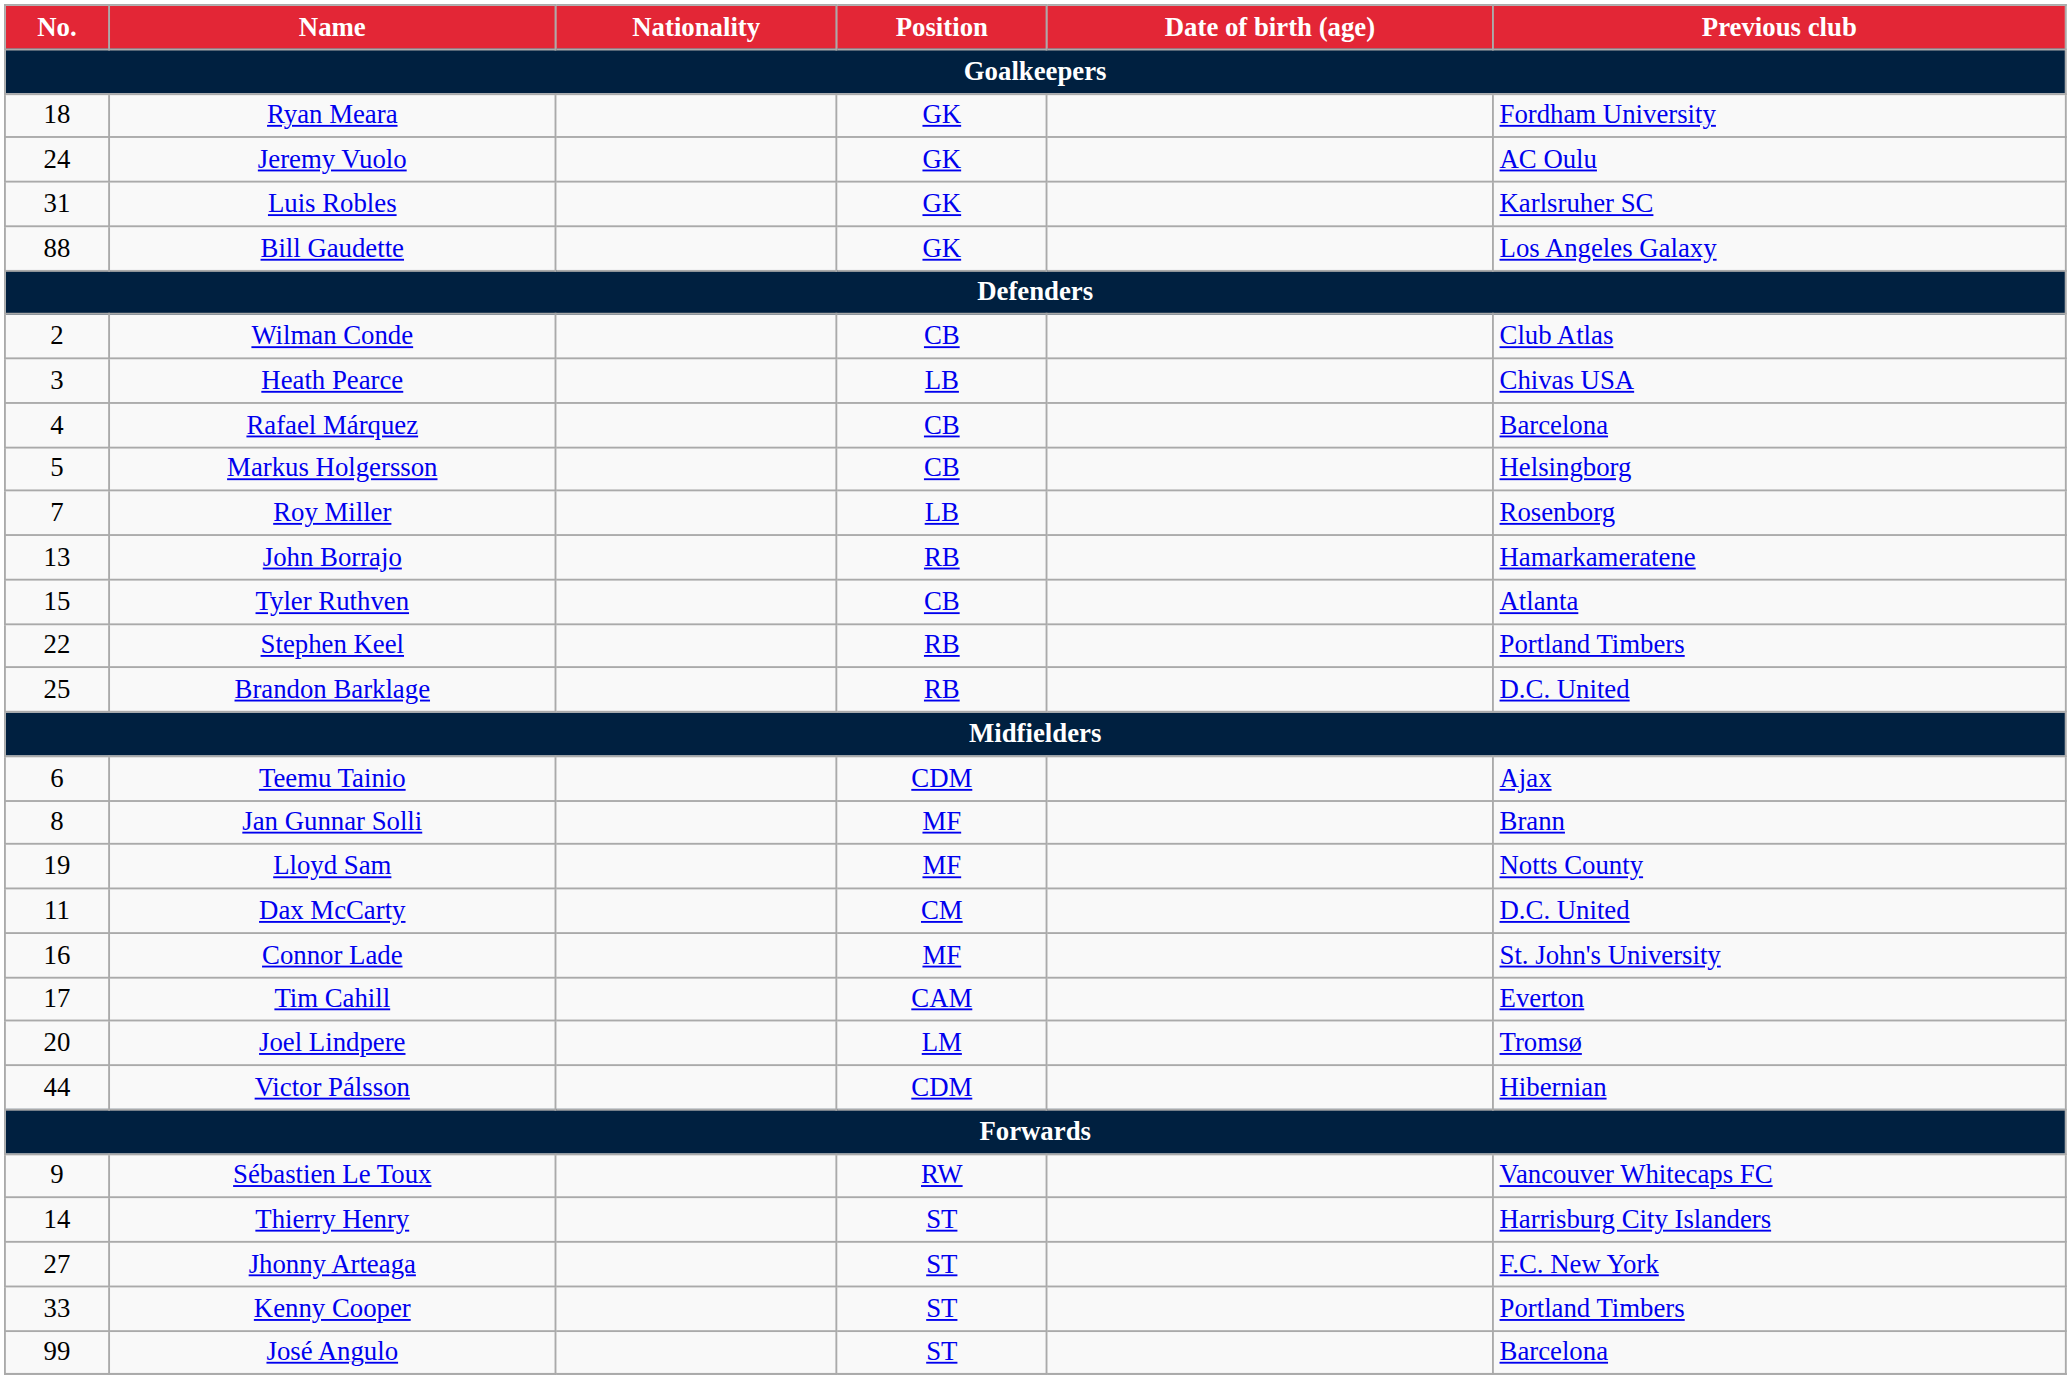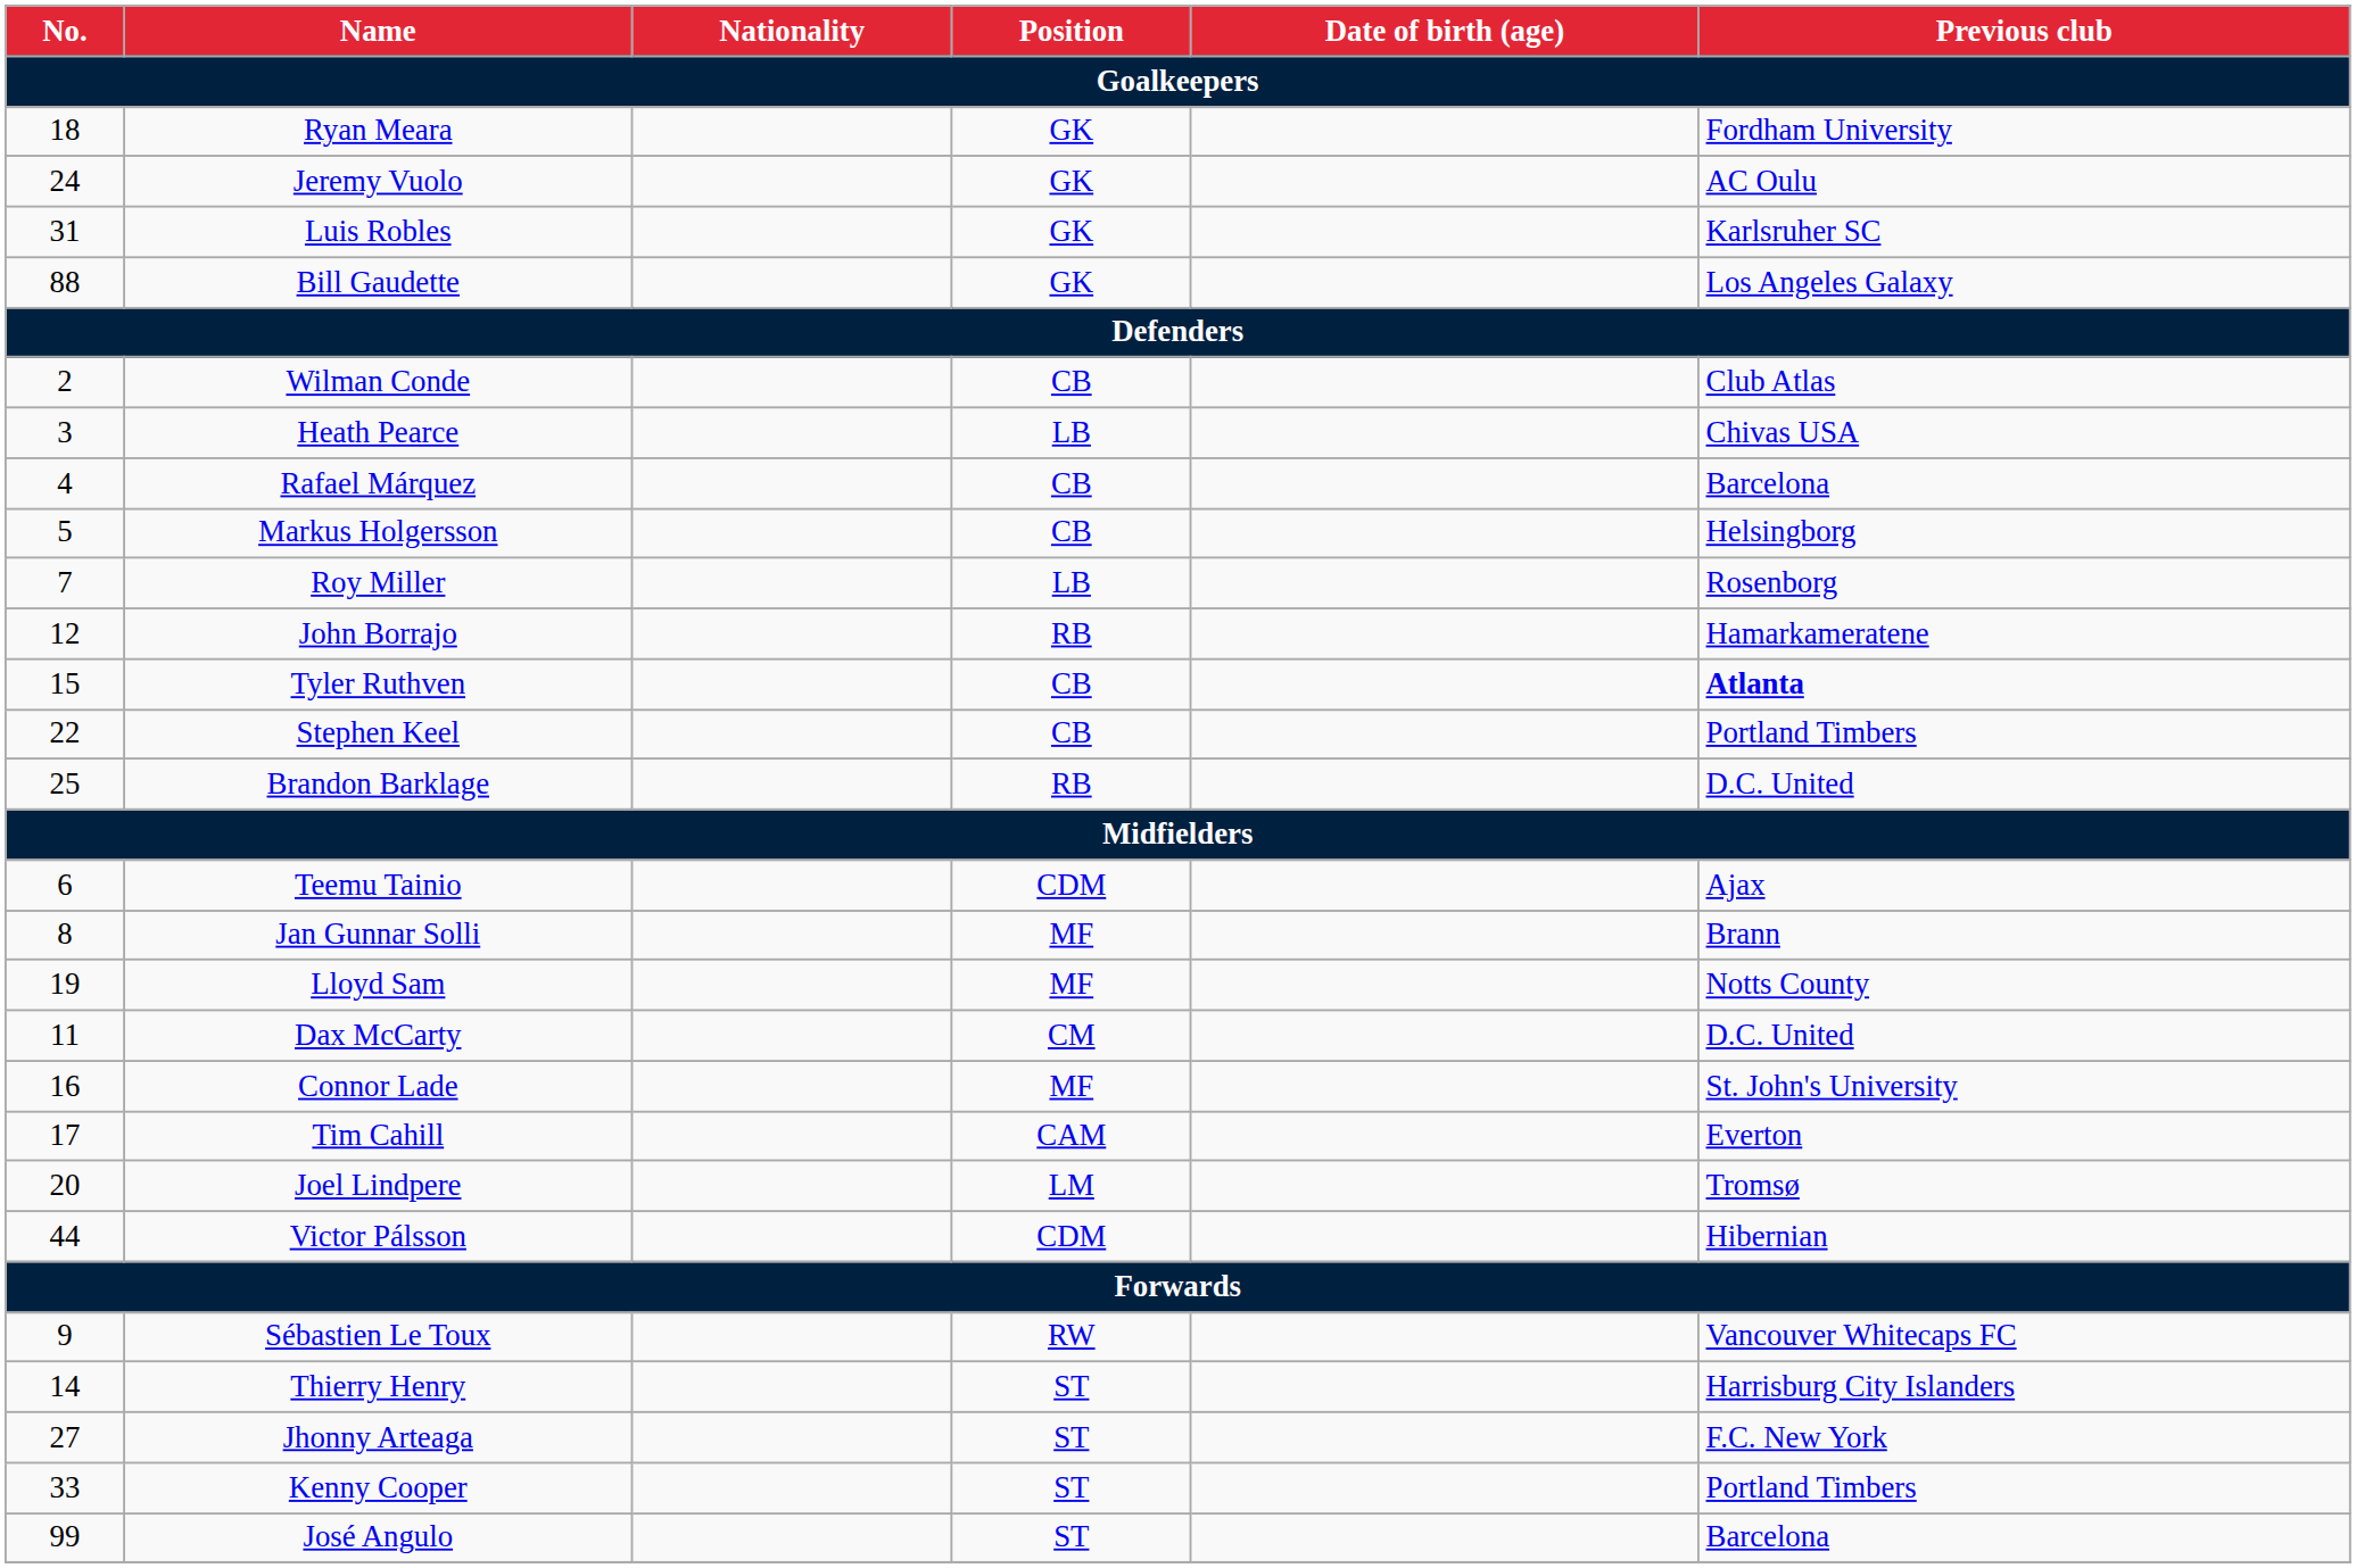 <table class="wikitable" style="text-align:center; font-size:90%; width:70%">
 <tr>
 <th style="background:#E32636; color:white; text-align:center;">No.</th>
 <th style="background:#E32636; color:white; text-align:center;">Name</th>
 <th style="background:#E32636; color:white; text-align:center;">Nationality</th>
 <th style="background:#E32636; color:white; text-align:center;">Position</th>
 <th style="background:#E32636; color:white; text-align:center;">Date of birth (age)</th>
 <th style="background:#E32636; color:white; text-align:center;">Previous club</th>
 </tr>
 <tr>
 <th colspan="7"  style="background:#002040; color:white; text-align:center;">Goalkeepers</th>
 </tr>
 <tr>
 <td>18</td>
 <td><a href='#'>Ryan Meara</a></td>
 <td></td>
 <td><a href='#'>GK</a></td>
 <td></td>
 <td align=left> <a href='#'>Fordham University</a></td>
 </tr>
 <tr>
 <td>24</td>
 <td><a href='#'>Jeremy Vuolo</a></td>
 <td></td>
 <td><a href='#'>GK</a></td>
 <td></td>
 <td align=left> <a href='#'>AC Oulu</a></td>
 </tr>
 <tr>
 <td>31</td>
 <td><a href='#'>Luis Robles</a></td>
 <td></td>
 <td><a href='#'>GK</a></td>
 <td></td>
 <td align=left> <a href='#'>Karlsruher SC</a></td>
 </tr>
 <tr>
 <td>88</td>
 <td><a href='#'>Bill Gaudette</a></td>
 <td></td>
 <td><a href='#'>GK</a></td>
 <td></td>
 <td align=left> <a href='#'>Los Angeles Galaxy</a></td>
 </tr>
 <tr>
 <th colspan="6"  style="background:#002040; color:white; text-align:center;">Defenders</th>
 </tr>
 <tr>
 <td>2</td>
 <td><a href='#'>Wilman Conde</a></td>
 <td></td>
 <td><a href='#'>CB</a></td>
 <td></td>
 <td align=left> <a href='#'>Club Atlas</a></td>
 </tr>
 <tr>
 <td>3</td>
 <td><a href='#'>Heath Pearce</a></td>
 <td></td>
 <td><a href='#'>LB</a></td>
 <td></td>
 <td align=left> <a href='#'>Chivas USA</a></td>
 </tr>
 <tr>
 <td>4</td>
 <td><a href='#'>Rafael Márquez</a></td>
 <td></td>
 <td><a href='#'>CB</a></td>
 <td></td>
 <td align=left> <a href='#'>Barcelona</a></td>
 </tr>
 <tr>
 <td>5</td>
 <td><a href='#'>Markus Holgersson</a></td>
 <td></td>
 <td><a href='#'>CB</a></td>
 <td></td>
 <td align=left> <a href='#'>Helsingborg</a></td>
 </tr>
 <tr>
 <td>7</td>
 <td><a href='#'>Roy Miller</a></td>
 <td></td>
 <td><a href='#'>LB</a></td>
 <td></td>
 <td align=left> <a href='#'>Rosenborg</a></td>
 </tr>
 <tr>
-<td>13</td>
+<td>12</td>
 <td><a href='#'>John Borrajo</a></td>
 <td></td>
 <td><a href='#'>RB</a></td>
 <td></td>
 <td align=left> <a href='#'>Hamarkameratene</a></td>
 </tr>
 <tr>
 <td>15</td>
 <td><a href='#'>Tyler Ruthven</a></td>
 <td></td>
 <td><a href='#'>CB</a></td>
 <td></td>
-<td align=left> <a href='#'>Atlanta</a></td>
+<td align=left><strong> <a href='#'>Atlanta</a></strong></td>
 </tr>
 <tr>
 <td>22</td>
 <td><a href='#'>Stephen Keel</a></td>
 <td></td>
-<td><a href='#'>RB</a></td>
+<td><a href='#'>CB</a></td>
 <td></td>
 <td align=left> <a href='#'>Portland Timbers</a></td>
 </tr>
 <tr>
 <td>25</td>
 <td><a href='#'>Brandon Barklage</a></td>
 <td></td>
 <td><a href='#'>RB</a></td>
 <td></td>
 <td align=left> <a href='#'>D.C. United</a></td>
 </tr>
 <tr>
 <th colspan="6"  style="background:#002040; color:white; text-align:center;">Midfielders</th>
 </tr>
 <tr>
 <td>6</td>
 <td><a href='#'>Teemu Tainio</a></td>
 <td></td>
 <td><a href='#'>CDM</a></td>
 <td></td>
 <td align=left> <a href='#'>Ajax</a></td>
 </tr>
 <tr>
 <td>8</td>
 <td><a href='#'>Jan Gunnar Solli</a></td>
 <td></td>
 <td><a href='#'>MF</a></td>
 <td></td>
 <td align=left> <a href='#'>Brann</a></td>
 </tr>
 <tr>
 <td>19</td>
 <td><a href='#'>Lloyd Sam</a></td>
 <td></td>
 <td><a href='#'>MF</a></td>
 <td></td>
 <td align=left> <a href='#'>Notts County</a></td>
 </tr>
 <tr>
 <td>11</td>
 <td><a href='#'>Dax McCarty</a></td>
 <td></td>
 <td><a href='#'>CM</a></td>
 <td></td>
 <td align=left> <a href='#'>D.C. United</a></td>
 </tr>
 <tr>
 <td>16</td>
 <td><a href='#'>Connor Lade</a></td>
 <td></td>
 <td><a href='#'>MF</a></td>
 <td></td>
 <td align=left> <a href='#'>St. John's University</a></td>
 </tr>
 <tr>
 <td>17</td>
 <td><a href='#'>Tim Cahill</a></td>
 <td></td>
 <td><a href='#'>CAM</a></td>
 <td></td>
 <td align=left> <a href='#'>Everton</a></td>
 </tr>
 <tr>
 <td>20</td>
 <td><a href='#'>Joel Lindpere</a></td>
 <td></td>
 <td><a href='#'>LM</a></td>
 <td></td>
 <td align=left> <a href='#'>Tromsø</a></td>
 </tr>
 <tr>
 <td>44</td>
 <td><a href='#'>Victor Pálsson</a></td>
 <td></td>
 <td><a href='#'>CDM</a></td>
 <td></td>
 <td align=left> <a href='#'>Hibernian</a></td>
 </tr>
 <tr>
 <th colspan="6"  style="background:#002040; color:white; text-align:center;">Forwards</th>
 </tr>
 <tr>
 <td>9</td>
 <td><a href='#'>Sébastien Le Toux</a></td>
 <td></td>
 <td><a href='#'>RW</a></td>
 <td></td>
 <td align=left> <a href='#'>Vancouver Whitecaps FC</a></td>
 </tr>
 <tr>
 <td>14</td>
 <td><a href='#'>Thierry Henry</a></td>
 <td></td>
 <td><a href='#'>ST</a></td>
 <td></td>
 <td align=left> <a href='#'>Harrisburg City Islanders</a></td>
 </tr>
 <tr>
 <td>27</td>
 <td><a href='#'>Jhonny Arteaga</a></td>
 <td></td>
 <td><a href='#'>ST</a></td>
 <td></td>
 <td align=left> <a href='#'>F.C. New York</a></td>
 </tr>
 <tr>
 <td>33</td>
 <td><a href='#'>Kenny Cooper</a></td>
 <td></td>
 <td><a href='#'>ST</a></td>
 <td></td>
 <td align=left> <a href='#'>Portland Timbers</a></td>
 </tr>
 <tr>
 <td>99</td>
 <td><a href='#'>José Angulo</a></td>
 <td></td>
 <td><a href='#'>ST</a></td>
 <td></td>
 <td align=left> <a href='#'>Barcelona</a></td>
 </tr>
 <tr>
 </tr>
 </table>
